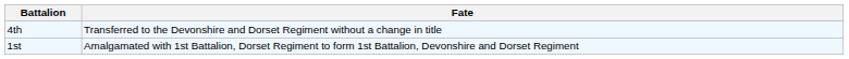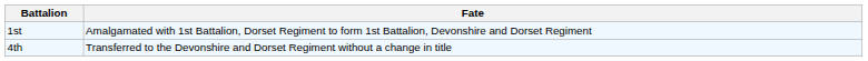 <table class="wikitable" style="width:100%;">
 <tr>
 <th>Battalion</th>
 <th>Fate</th>
 </tr>
 <tr style="background:#f0f8ff;">
+<td>1st</td>
+<td>Amalgamated with 1st Battalion, Dorset Regiment to form 1st Battalion, Devonshire and Dorset Regiment</td>
+</tr>
+<tr style="background:#f0f8ff;">
 <td>4th</td>
 <td>Transferred to the Devonshire and Dorset Regiment without a change in title</td>
 </tr>
-<tr style="background:#f0f8ff;">
-<td>1st</td>
-<td>Amalgamated with 1st Battalion, Dorset Regiment to form 1st Battalion, Devonshire and Dorset Regiment</td>
-</tr>
 </table>
